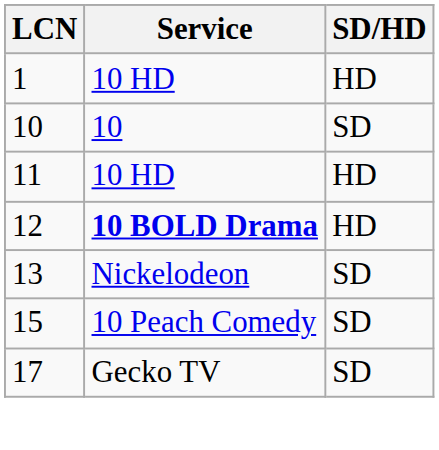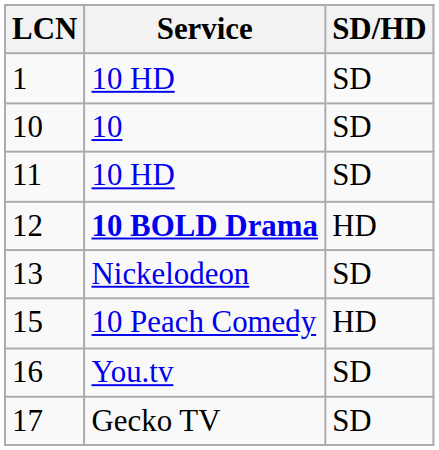 <table class="wikitable" border="1">
 <tr>
 <th>LCN</th>
 <th>Service</th>
 <th>SD/HD</th>
 </tr>
 <tr>
 <td>1</td>
 <td><a href='#'>10 HD</a></td>
-<td>HD</td>
+<td>SD</td>
 </tr>
 <tr>
 <td>10</td>
 <td><a href='#'>10</a></td>
 <td>SD</td>
 </tr>
 <tr>
 <td>11</td>
 <td><a href='#'>10 HD</a></td>
-<td>HD</td>
+<td>SD</td>
 </tr>
 <tr>
 <td>12</td>
 <td><strong><a href='#'>10 BOLD Drama</a></strong></td>
 <td>HD</td>
 </tr>
 <tr>
 <td>13</td>
 <td><a href='#'>Nickelodeon</a></td>
 <td>SD</td>
 </tr>
 <tr>
 <td>15</td>
 <td><a href='#'>10 Peach Comedy</a></td>
+<td>HD</td>
+</tr>
+<tr>
+<td>16</td>
+<td><a href='#'>You.tv</a></td>
 <td>SD</td>
 </tr>
 <tr>
 <td>17</td>
 <td>Gecko TV</td>
 <td>SD</td>
 </tr>
 </table>
